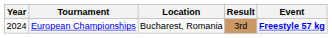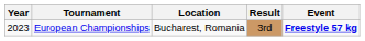 <table class="wikitable" style="font-size:95%;">
 <tr>
 <th>Year</th>
 <th>Tournament</th>
 <th>Location</th>
 <th>Result</th>
 <th>Event</th>
 </tr>
 <tr>
-<td>2024</td>
+<td>2023</td>
 <td><a href='#'>European Championships</a></td>
 <td>Bucharest, Romania</td>
 <td align="center" bgcolor="cc9966">3rd</td>
 <td><strong><a href='#'>Freestyle 57 kg</a></strong></td>
 </tr>
 </table>
